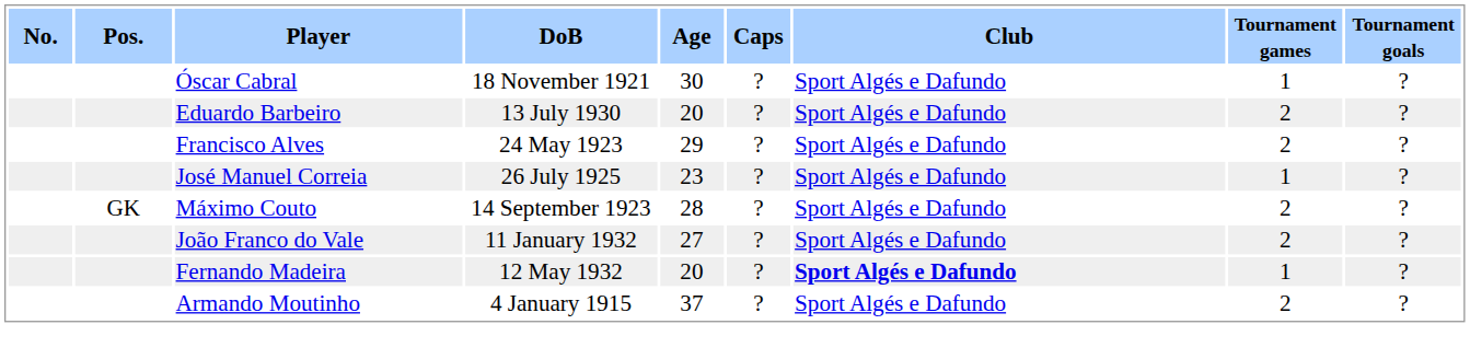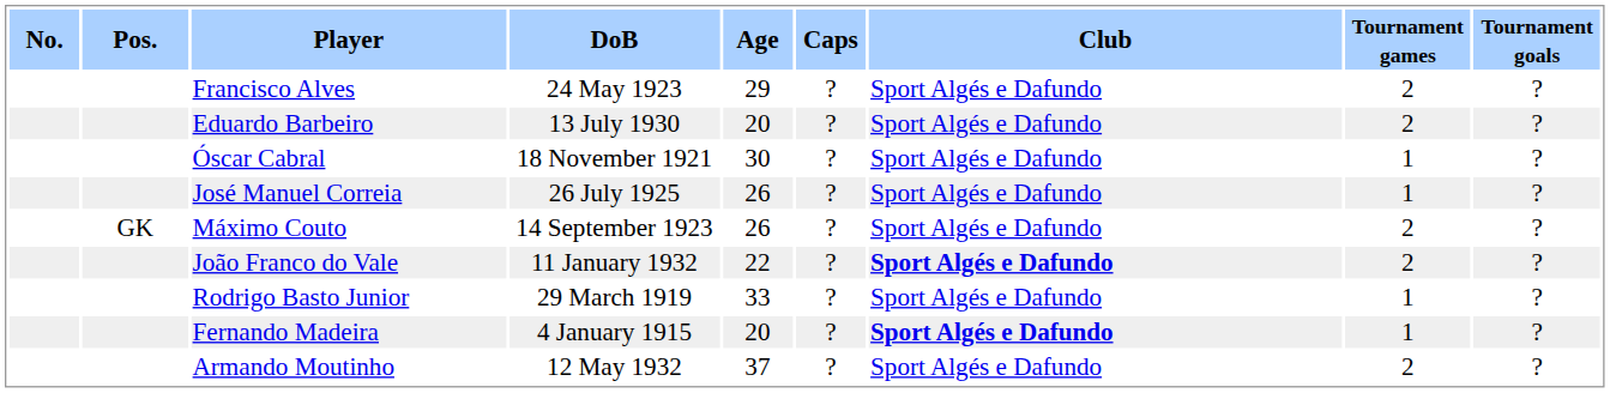 <table border="0" width="80%" style="border: 1px solid #999; background-color:#FFFFFF; text-align:center">
 <tr align="center" bgcolor="#AAD0FF">
 <th width=4%>No.</th>
 <th width=6%>Pos.</th>
 <th width=18%>Player</th>
 <th width=12%>DoB</th>
 <th width=4%>Age</th>
 <th width=4%>Caps</th>
 <th width=27%>Club</th>
 <th width=6%><small>Tournament<br>games</small></th>
 <th width=6%><small>Tournament<br>goals</small></th>
 </tr>
 <tr>
 <td></td>
 <td></td>
-<td align="left"><a href='#'>Óscar Cabral</a></td>
-<td>18 November 1921</td>
-<td>30</td>
+<td align="left"><a href='#'>Francisco Alves</a></td>
+<td>24 May 1923</td>
+<td>29</td>
 <td>?</td>
 <td align="left"> <a href='#'>Sport Algés e Dafundo</a></td>
-<td>1</td>
+<td>2</td>
 <td>?</td>
 </tr>
 <tr bgcolor="#EFEFEF">
 <td></td>
 <td></td>
 <td align="left"><a href='#'>Eduardo Barbeiro</a></td>
 <td>13 July 1930</td>
 <td>20</td>
 <td>?</td>
 <td align="left"> <a href='#'>Sport Algés e Dafundo</a></td>
 <td>2</td>
 <td>?</td>
 </tr>
 <tr>
 <td></td>
 <td></td>
-<td align="left"><a href='#'>Francisco Alves</a></td>
-<td>24 May 1923</td>
-<td>29</td>
+<td align="left"><a href='#'>Óscar Cabral</a></td>
+<td>18 November 1921</td>
+<td>30</td>
 <td>?</td>
 <td align="left"> <a href='#'>Sport Algés e Dafundo</a></td>
-<td>2</td>
+<td>1</td>
 <td>?</td>
 </tr>
 <tr bgcolor="#EFEFEF">
 <td></td>
 <td></td>
 <td align="left"><a href='#'>José Manuel Correia</a></td>
 <td>26 July 1925</td>
-<td>23</td>
+<td>26</td>
 <td>?</td>
 <td align="left"> <a href='#'>Sport Algés e Dafundo</a></td>
 <td>1</td>
 <td>?</td>
 </tr>
 <tr>
 <td></td>
 <td>GK</td>
 <td align="left"><a href='#'>Máximo Couto</a></td>
 <td>14 September 1923</td>
-<td>28</td>
+<td>26</td>
 <td>?</td>
 <td align="left"> <a href='#'>Sport Algés e Dafundo</a></td>
 <td>2</td>
 <td>?</td>
 </tr>
 <tr bgcolor="#EFEFEF">
 <td></td>
 <td></td>
 <td align="left"><a href='#'>João Franco do Vale</a></td>
 <td>11 January 1932</td>
-<td>27</td>
+<td>22</td>
+<td>?</td>
+<td align="left"><strong> <a href='#'>Sport Algés e Dafundo</a></strong></td>
+<td>2</td>
+<td>?</td>
+</tr>
+<tr>
+<td></td>
+<td></td>
+<td align="left"><a href='#'>Rodrigo Basto Junior</a></td>
+<td>29 March 1919</td>
+<td>33</td>
 <td>?</td>
 <td align="left"> <a href='#'>Sport Algés e Dafundo</a></td>
-<td>2</td>
+<td>1</td>
 <td>?</td>
 </tr>
 <tr bgcolor="#EFEFEF">
 <td></td>
 <td></td>
 <td align="left"><a href='#'>Fernando Madeira</a></td>
-<td>12 May 1932</td>
+<td>4 January 1915</td>
 <td>20</td>
 <td>?</td>
 <td align="left"><strong> <a href='#'>Sport Algés e Dafundo</a></strong></td>
 <td>1</td>
 <td>?</td>
 </tr>
 <tr>
 <td></td>
 <td></td>
 <td align="left"><a href='#'>Armando Moutinho</a></td>
-<td>4 January 1915</td>
+<td>12 May 1932</td>
 <td>37</td>
 <td>?</td>
 <td align="left"> <a href='#'>Sport Algés e Dafundo</a></td>
 <td>2</td>
 <td>?</td>
 </tr>
 </table>
